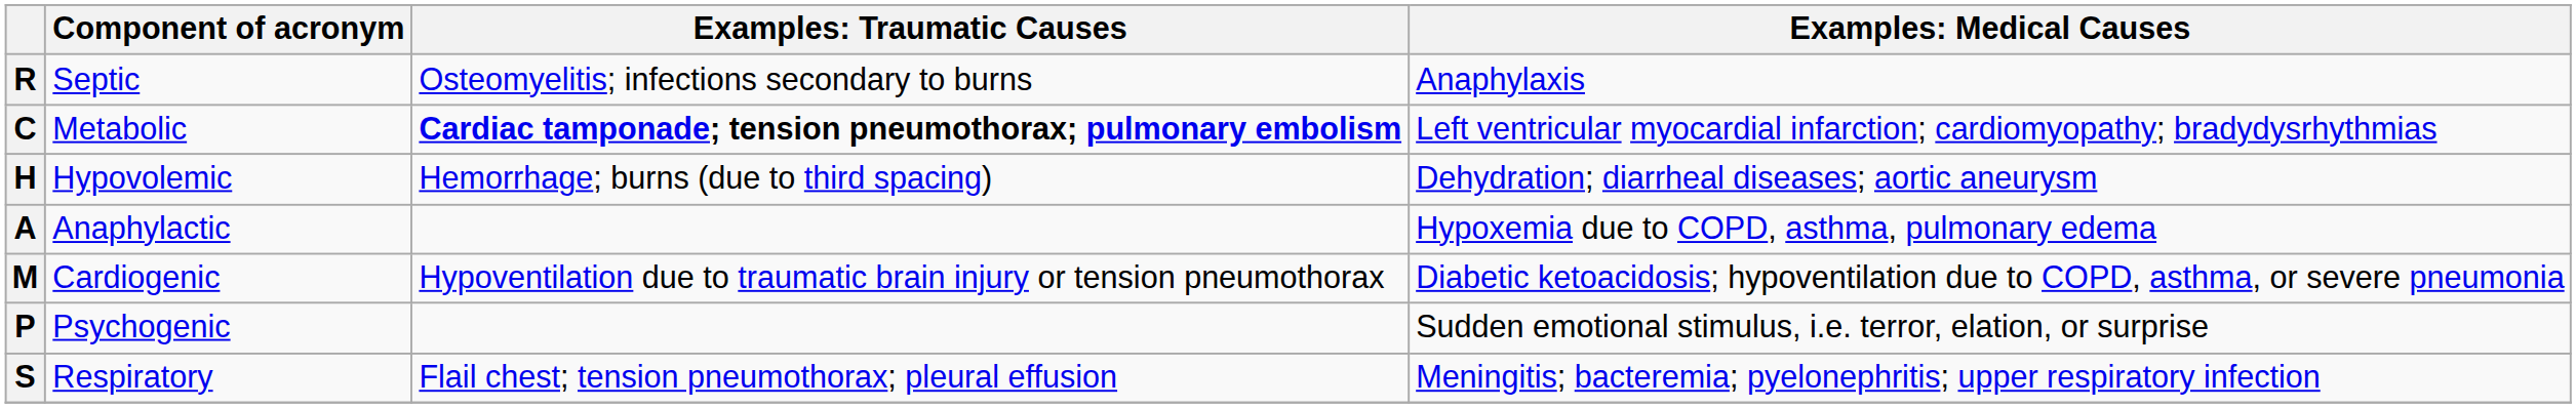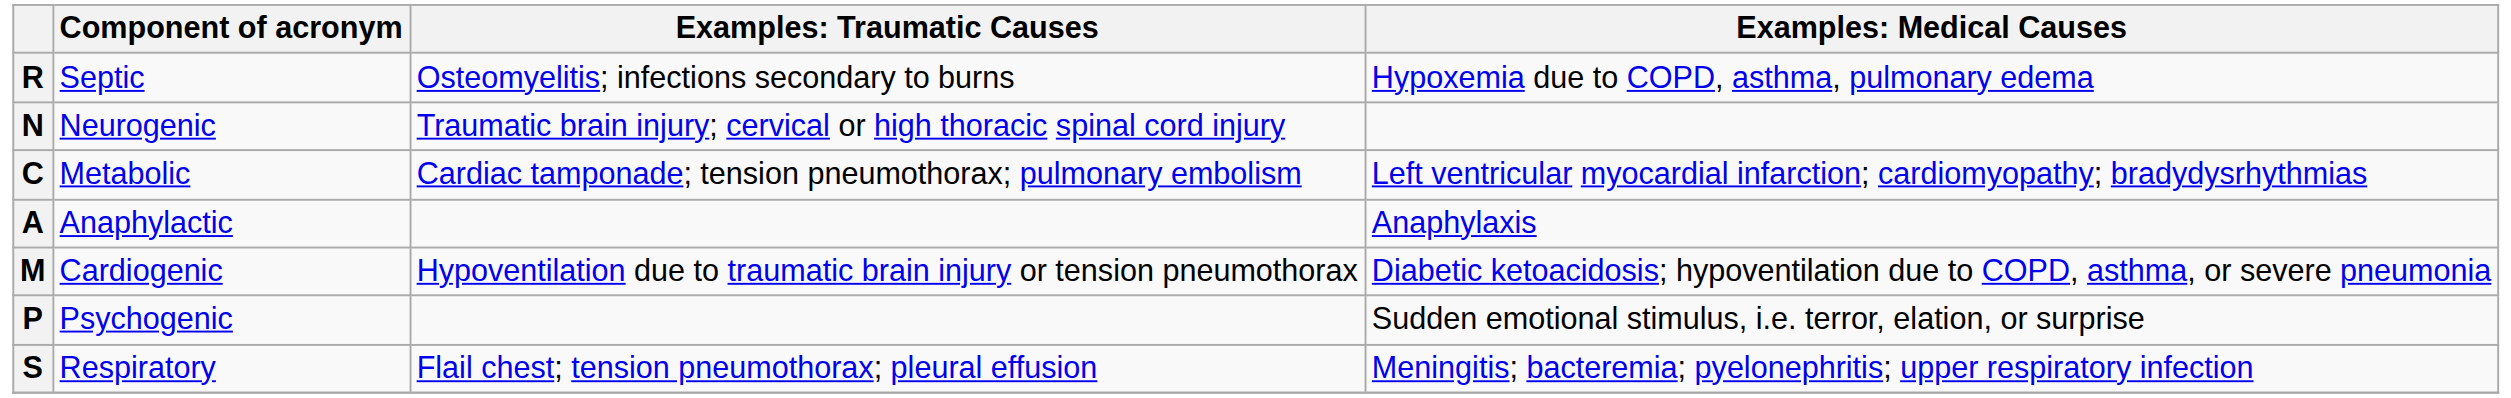 <table class="wikitable" style="margin: 1em auto 1em auto;">
 <tr>
 <th></th>
 <th>Component of acronym</th>
 <th>Examples: Traumatic Causes</th>
 <th>Examples: Medical Causes</th>
 </tr>
 <tr>
 <th>R</th>
 <td><a href='#'>Septic</a></td>
 <td><a href='#'>Osteomyelitis</a>; infections secondary to burns</td>
-<td><a href='#'>Anaphylaxis</a></td>
+<td><a href='#'>Hypoxemia</a> due to <a href='#'>COPD</a>, <a href='#'>asthma</a>, <a href='#'>pulmonary edema</a></td>
+</tr>
+<tr>
+<th>N</th>
+<td><a href='#'>Neurogenic</a></td>
+<td><a href='#'>Traumatic brain injury</a>; <a href='#'>cervical</a> or <a href='#'>high thoracic</a> <a href='#'>spinal cord injury</a></td>
+<td></td>
 </tr>
 <tr>
 <th>C</th>
 <td><a href='#'>Metabolic</a></td>
-<td><strong><a href='#'>Cardiac tamponade</a>; tension pneumothorax; <a href='#'>pulmonary embolism</a></strong></td>
+<td><a href='#'>Cardiac tamponade</a>; tension pneumothorax; <a href='#'>pulmonary embolism</a></td>
 <td><a href='#'>Left ventricular</a> <a href='#'>myocardial infarction</a>; <a href='#'>cardiomyopathy</a>; <a href='#'>bradydysrhythmias</a></td>
-</tr>
-<tr>
-<th>H</th>
-<td><a href='#'>Hypovolemic</a></td>
-<td><a href='#'>Hemorrhage</a>; burns (due to <a href='#'>third spacing</a>)</td>
-<td><a href='#'>Dehydration</a>; <a href='#'>diarrheal diseases</a>; <a href='#'>aortic aneurysm</a></td>
 </tr>
 <tr>
 <th>A</th>
 <td><a href='#'>Anaphylactic</a></td>
 <td></td>
-<td><a href='#'>Hypoxemia</a> due to <a href='#'>COPD</a>, <a href='#'>asthma</a>, <a href='#'>pulmonary edema</a></td>
+<td><a href='#'>Anaphylaxis</a></td>
 </tr>
 <tr>
 <th>M</th>
 <td><a href='#'>Cardiogenic</a></td>
 <td><a href='#'>Hypoventilation</a> due to <a href='#'>traumatic brain injury</a> or tension pneumothorax</td>
 <td><a href='#'>Diabetic ketoacidosis</a>; hypoventilation due to <a href='#'>COPD</a>, <a href='#'>asthma</a>, or severe <a href='#'>pneumonia</a></td>
 </tr>
 <tr>
 <th>P</th>
 <td><a href='#'>Psychogenic</a></td>
 <td></td>
 <td>Sudden emotional stimulus, i.e. terror, elation, or surprise</td>
 </tr>
 <tr>
 <th>S</th>
 <td><a href='#'>Respiratory</a></td>
 <td><a href='#'>Flail chest</a>; <a href='#'>tension pneumothorax</a>; <a href='#'>pleural effusion</a></td>
 <td><a href='#'>Meningitis</a>; <a href='#'>bacteremia</a>; <a href='#'>pyelonephritis</a>; <a href='#'>upper respiratory infection</a></td>
 </tr>
 <tr>
 </tr>
 </table>
